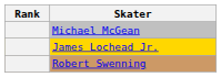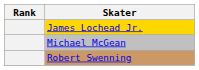 <table class="wikitable unsortable" style="text-align:left; width:30%">
 <tr>
 <th scope="col">Rank</th>
 <th scope="col">Skater</th>
 </tr>
+<tr bgcolor="gold">
+<th scope="row"></th>
+<td><a href='#'>James Lochead Jr.</a></td>
+</tr>
 <tr bgcolor="silver">
 <th scope="row"></th>
 <td><a href='#'>Michael McGean</a></td>
-</tr>
-<tr bgcolor="gold">
-<th scope="row"></th>
-<td><a href='#'>James Lochead Jr.</a></td>
 </tr>
 <tr bgcolor="cc9966">
 <th scope="row"></th>
 <td><a href='#'>Robert Swenning</a></td>
 </tr>
 </table>
